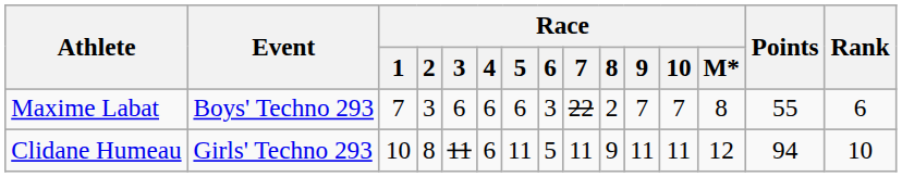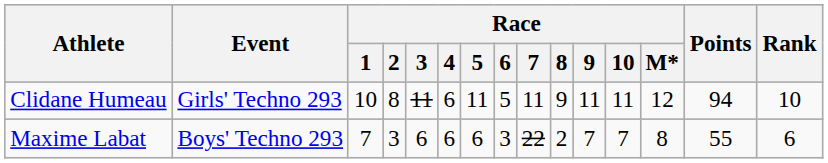 <table class="wikitable" border="1" style="font-size:90%">
 <tr>
 <th rowspan=2>Athlete</th>
 <th rowspan=2>Event</th>
 <th colspan=11>Race</th>
 <th rowspan=2>Points</th>
 <th rowspan=2>Rank</th>
 </tr>
 <tr>
 <th>1</th>
 <th>2</th>
 <th>3</th>
 <th>4</th>
 <th>5</th>
 <th>6</th>
 <th>7</th>
 <th>8</th>
 <th>9</th>
 <th>10</th>
 <th>M*</th>
 </tr>
 <tr>
+<td><a href='#'>Clidane Humeau</a></td>
+<td><a href='#'>Girls' Techno 293</a></td>
+<td align=center>10</td>
+<td align=center>8</td>
+<td align=center><s>11</s></td>
+<td align=center>6</td>
+<td align=center>11</td>
+<td align=center>5</td>
+<td align=center>11</td>
+<td align=center>9</td>
+<td align=center>11</td>
+<td align=center>11</td>
+<td align=center>12</td>
+<td align=center>94</td>
+<td align=center>10</td>
+</tr>
+<tr>
 <td><a href='#'>Maxime Labat</a></td>
 <td><a href='#'>Boys' Techno 293</a></td>
 <td align=center>7</td>
 <td align=center>3</td>
 <td align=center>6</td>
 <td align=center>6</td>
 <td align=center>6</td>
 <td align=center>3</td>
 <td align=center><s>22</s></td>
 <td align=center>2</td>
 <td align=center>7</td>
 <td align=center>7</td>
 <td align=center>8</td>
 <td align=center>55</td>
 <td align=center>6</td>
 </tr>
-<tr>
-<td><a href='#'>Clidane Humeau</a></td>
-<td><a href='#'>Girls' Techno 293</a></td>
-<td align=center>10</td>
-<td align=center>8</td>
-<td align=center><s>11</s></td>
-<td align=center>6</td>
-<td align=center>11</td>
-<td align=center>5</td>
-<td align=center>11</td>
-<td align=center>9</td>
-<td align=center>11</td>
-<td align=center>11</td>
-<td align=center>12</td>
-<td align=center>94</td>
-<td align=center>10</td>
-</tr>
 </table>
